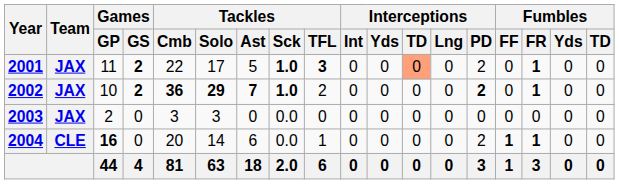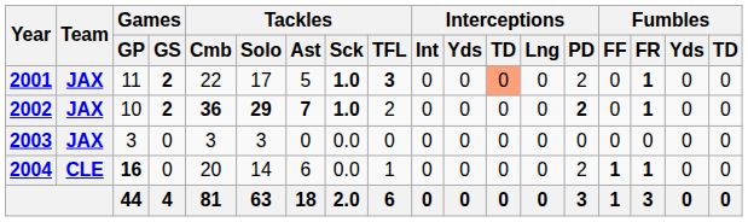 <table class="wikitable" style="text-align:center">
 <tr>
 <th rowspan="2">Year</th>
 <th rowspan="2">Team</th>
 <th colspan="2">Games</th>
 <th colspan="5">Tackles</th>
 <th colspan="5">Interceptions</th>
 <th colspan="4">Fumbles</th>
 </tr>
 <tr>
 <th>GP</th>
 <th>GS</th>
 <th>Cmb</th>
 <th>Solo</th>
 <th>Ast</th>
 <th>Sck</th>
 <th>TFL</th>
 <th>Int</th>
 <th>Yds</th>
 <th>TD</th>
 <th>Lng</th>
 <th>PD</th>
 <th>FF</th>
 <th>FR</th>
 <th>Yds</th>
 <th>TD</th>
 </tr>
 <tr>
 <th><a href='#'>2001</a></th>
 <th><a href='#'>JAX</a></th>
 <td>11</td>
 <td><strong>2</strong></td>
 <td>22</td>
 <td>17</td>
 <td>5</td>
 <td><strong>1.0</strong></td>
 <td><strong>3</strong></td>
 <td>0</td>
 <td>0</td>
 <td style="background: lightsalmon;">0</td>
 <td>0</td>
 <td>2</td>
 <td>0</td>
 <td><strong>1</strong></td>
 <td>0</td>
 <td>0</td>
 </tr>
 <tr>
 <th><a href='#'>2002</a></th>
 <th><a href='#'>JAX</a></th>
 <td>10</td>
 <td><strong>2</strong></td>
 <td><strong>36</strong></td>
 <td><strong>29</strong></td>
 <td><strong>7</strong></td>
 <td><strong>1.0</strong></td>
 <td>2</td>
 <td>0</td>
 <td>0</td>
 <td>0</td>
 <td>0</td>
 <td><strong>2</strong></td>
 <td>0</td>
 <td><strong>1</strong></td>
 <td>0</td>
 <td>0</td>
 </tr>
 <tr>
 <th><a href='#'>2003</a></th>
 <th><a href='#'>JAX</a></th>
-<td>2</td>
+<td>3</td>
 <td>0</td>
 <td>3</td>
 <td>3</td>
 <td>0</td>
 <td>0.0</td>
 <td>0</td>
 <td>0</td>
 <td>0</td>
 <td>0</td>
 <td>0</td>
 <td>0</td>
 <td>0</td>
 <td>0</td>
 <td>0</td>
 <td>0</td>
 </tr>
 <tr>
 <th><a href='#'>2004</a></th>
 <th><a href='#'>CLE</a></th>
 <td><strong>16</strong></td>
 <td>0</td>
 <td>20</td>
 <td>14</td>
 <td>6</td>
 <td>0.0</td>
 <td>1</td>
 <td>0</td>
 <td>0</td>
 <td>0</td>
 <td>0</td>
 <td>2</td>
 <td><strong>1</strong></td>
 <td><strong>1</strong></td>
 <td>0</td>
 <td>0</td>
 </tr>
 <tr>
 <th colspan="2"></th>
 <th>44</th>
 <th>4</th>
 <th>81</th>
 <th>63</th>
 <th>18</th>
 <th>2.0</th>
 <th>6</th>
 <th>0</th>
 <th>0</th>
 <th>0</th>
 <th>0</th>
 <th>3</th>
 <th>1</th>
 <th>3</th>
 <th>0</th>
 <th>0</th>
 </tr>
 </table>
